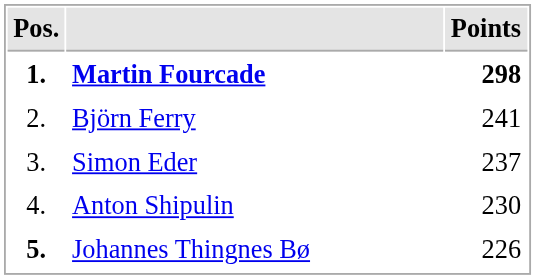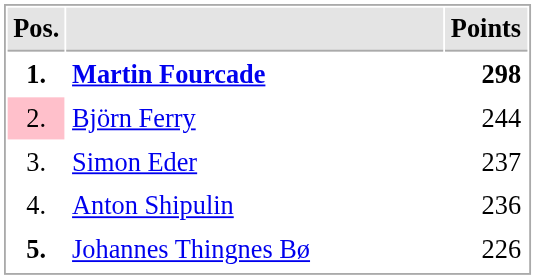 <table cellspacing="1" cellpadding="3" style="border:1px solid #AAAAAA;font-size:90%">
 <tr bgcolor="#E4E4E4">
 <th style="border-bottom:1px solid #AAAAAA" width=10>Pos.</th>
 <th style="border-bottom:1px solid #AAAAAA" width=200></th>
 <th style="border-bottom:1px solid #AAAAAA" width=20>Points</th>
 </tr>
 <tr>
 <td align="center"><strong>1.</strong></td>
 <td> <strong><a href='#'>Martin Fourcade</a></strong></td>
 <td align="right"><strong>298</strong></td>
 </tr>
 <tr>
-<td align="center">2.</td>
+<td align="center" style="background: pink;">2.</td>
 <td> <a href='#'>Björn Ferry</a></td>
-<td align="right">241</td>
+<td align="right">244</td>
 </tr>
 <tr>
 <td align="center">3.</td>
 <td> <a href='#'>Simon Eder</a></td>
 <td align="right">237</td>
 </tr>
 <tr>
 <td align="center">4.</td>
 <td> <a href='#'>Anton Shipulin</a></td>
-<td align="right">230</td>
+<td align="right">236</td>
 </tr>
 <tr>
 <td align="center"><strong>5.</strong></td>
 <td> <a href='#'>Johannes Thingnes Bø</a></td>
 <td align="right">226</td>
 </tr>
 </table>
